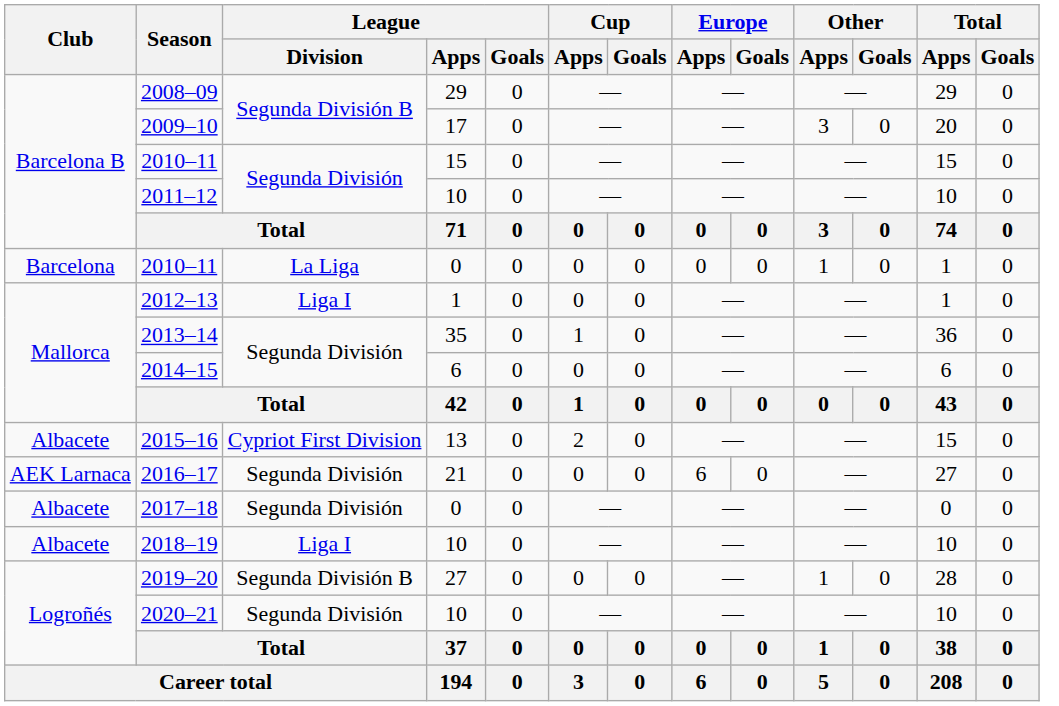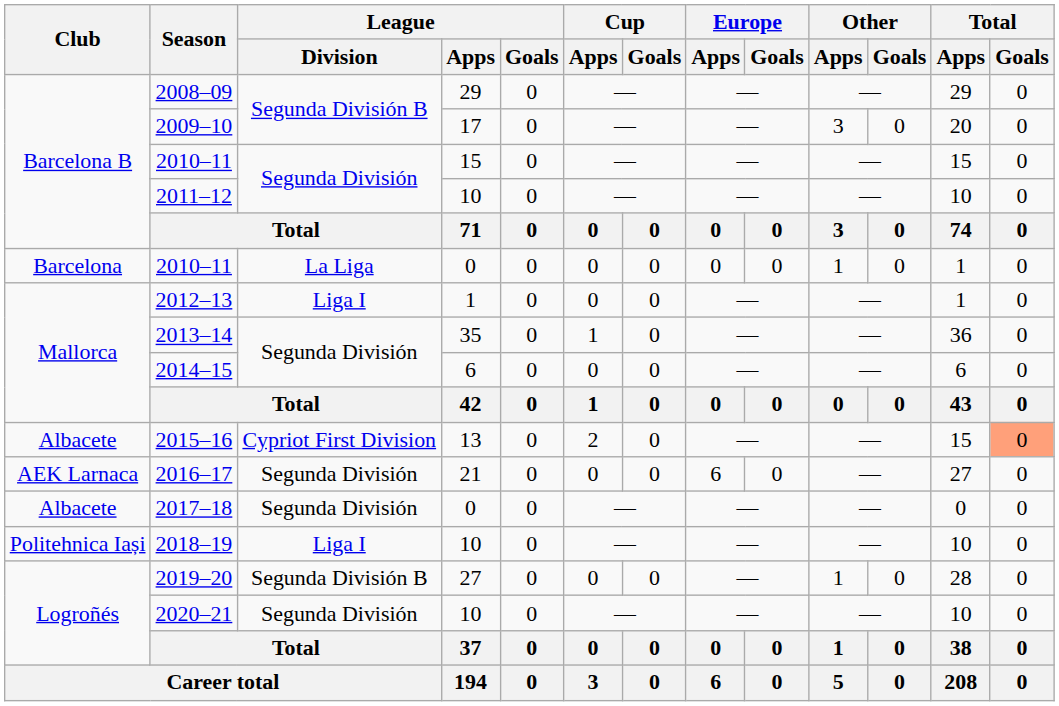 <table class="wikitable" style="text-align: center">
 <tr>
 <th rowspan="2">Club</th>
 <th rowspan="2">Season</th>
 <th colspan="3">League</th>
 <th colspan="2">Cup</th>
 <th colspan="2"><a href='#'>Europe</a></th>
 <th colspan="2">Other</th>
 <th colspan="2">Total</th>
 </tr>
 <tr>
 <th>Division</th>
 <th>Apps</th>
 <th>Goals</th>
 <th>Apps</th>
 <th>Goals</th>
 <th>Apps</th>
 <th>Goals</th>
 <th>Apps</th>
 <th>Goals</th>
 <th>Apps</th>
 <th>Goals</th>
 </tr>
 <tr>
 <td rowspan="5"><a href='#'>Barcelona B</a></td>
 <td><a href='#'>2008–09</a></td>
 <td rowspan="2"><a href='#'>Segunda División B</a></td>
 <td>29</td>
 <td>0</td>
 <td colspan="2">—</td>
 <td colspan="2">—</td>
 <td colspan="2">—</td>
 <td>29</td>
 <td>0</td>
 </tr>
 <tr>
 <td><a href='#'>2009–10</a></td>
 <td>17</td>
 <td>0</td>
 <td colspan="2">—</td>
 <td colspan="2">—</td>
 <td>3</td>
 <td>0</td>
 <td>20</td>
 <td>0</td>
 </tr>
 <tr>
 <td><a href='#'>2010–11</a></td>
 <td rowspan="2"><a href='#'>Segunda División</a></td>
 <td>15</td>
 <td>0</td>
 <td colspan="2">—</td>
 <td colspan="2">—</td>
 <td colspan="2">—</td>
 <td>15</td>
 <td>0</td>
 </tr>
 <tr>
 <td><a href='#'>2011–12</a></td>
 <td>10</td>
 <td>0</td>
 <td colspan="2">—</td>
 <td colspan="2">—</td>
 <td colspan="2">—</td>
 <td>10</td>
 <td>0</td>
 </tr>
 <tr>
 <th colspan="2">Total</th>
 <th>71</th>
 <th>0</th>
 <th>0</th>
 <th>0</th>
 <th>0</th>
 <th>0</th>
 <th>3</th>
 <th>0</th>
 <th>74</th>
 <th>0</th>
 </tr>
 <tr>
 <td><a href='#'>Barcelona</a></td>
 <td><a href='#'>2010–11</a></td>
 <td><a href='#'>La Liga</a></td>
 <td>0</td>
 <td>0</td>
 <td>0</td>
 <td>0</td>
 <td>0</td>
 <td>0</td>
 <td>1</td>
 <td>0</td>
 <td>1</td>
 <td>0</td>
 </tr>
 <tr>
 <td rowspan="4"><a href='#'>Mallorca</a></td>
 <td><a href='#'>2012–13</a></td>
 <td><a href='#'>Liga I</a></td>
 <td>1</td>
 <td>0</td>
 <td>0</td>
 <td>0</td>
 <td colspan="2">—</td>
 <td colspan="2">—</td>
 <td>1</td>
 <td>0</td>
 </tr>
 <tr>
 <td><a href='#'>2013–14</a></td>
 <td rowspan="2">Segunda División</td>
 <td>35</td>
 <td>0</td>
 <td>1</td>
 <td>0</td>
 <td colspan="2">—</td>
 <td colspan="2">—</td>
 <td>36</td>
 <td>0</td>
 </tr>
 <tr>
 <td><a href='#'>2014–15</a></td>
 <td>6</td>
 <td>0</td>
 <td>0</td>
 <td>0</td>
 <td colspan="2">—</td>
 <td colspan="2">—</td>
 <td>6</td>
 <td>0</td>
 </tr>
 <tr>
 <th colspan="2">Total</th>
 <th>42</th>
 <th>0</th>
 <th>1</th>
 <th>0</th>
 <th>0</th>
 <th>0</th>
 <th>0</th>
 <th>0</th>
 <th>43</th>
 <th>0</th>
 </tr>
 <tr>
 <td><a href='#'>Albacete</a></td>
 <td><a href='#'>2015–16</a></td>
 <td><a href='#'>Cypriot First Division</a></td>
 <td>13</td>
 <td>0</td>
 <td>2</td>
 <td>0</td>
 <td colspan="2">—</td>
 <td colspan="2">—</td>
 <td>15</td>
-<td>0</td>
+<td style="background: lightsalmon;">0</td>
 </tr>
 <tr>
 <td><a href='#'>AEK Larnaca</a></td>
 <td><a href='#'>2016–17</a></td>
 <td>Segunda División</td>
 <td>21</td>
 <td>0</td>
 <td>0</td>
 <td>0</td>
 <td>6</td>
 <td>0</td>
 <td colspan="2">—</td>
 <td>27</td>
 <td>0</td>
 </tr>
 <tr>
 <td><a href='#'>Albacete</a></td>
 <td><a href='#'>2017–18</a></td>
 <td>Segunda División</td>
 <td>0</td>
 <td>0</td>
 <td colspan="2">—</td>
 <td colspan="2">—</td>
 <td colspan="2">—</td>
 <td>0</td>
 <td>0</td>
 </tr>
 <tr>
-<td><a href='#'>Albacete</a></td>
+<td><a href='#'>Politehnica Iași</a></td>
 <td><a href='#'>2018–19</a></td>
 <td><a href='#'>Liga I</a></td>
 <td>10</td>
 <td>0</td>
 <td colspan="2">—</td>
 <td colspan="2">—</td>
 <td colspan="2">—</td>
 <td>10</td>
 <td>0</td>
 </tr>
 <tr>
 <td rowspan="3"><a href='#'>Logroñés</a></td>
 <td><a href='#'>2019–20</a></td>
 <td>Segunda División B</td>
 <td>27</td>
 <td>0</td>
 <td>0</td>
 <td>0</td>
 <td colspan="2">—</td>
 <td>1</td>
 <td>0</td>
 <td>28</td>
 <td>0</td>
 </tr>
 <tr>
 <td><a href='#'>2020–21</a></td>
 <td>Segunda División</td>
 <td>10</td>
 <td>0</td>
 <td colspan="2">—</td>
 <td colspan="2">—</td>
 <td colspan="2">—</td>
 <td>10</td>
 <td>0</td>
 </tr>
 <tr>
 <th colspan="2">Total</th>
 <th>37</th>
 <th>0</th>
 <th>0</th>
 <th>0</th>
 <th>0</th>
 <th>0</th>
 <th>1</th>
 <th>0</th>
 <th>38</th>
 <th>0</th>
 </tr>
 <tr>
 <th colspan="3">Career total</th>
 <th>194</th>
 <th>0</th>
 <th>3</th>
 <th>0</th>
 <th>6</th>
 <th>0</th>
 <th>5</th>
 <th>0</th>
 <th>208</th>
 <th>0</th>
 </tr>
 </table>
